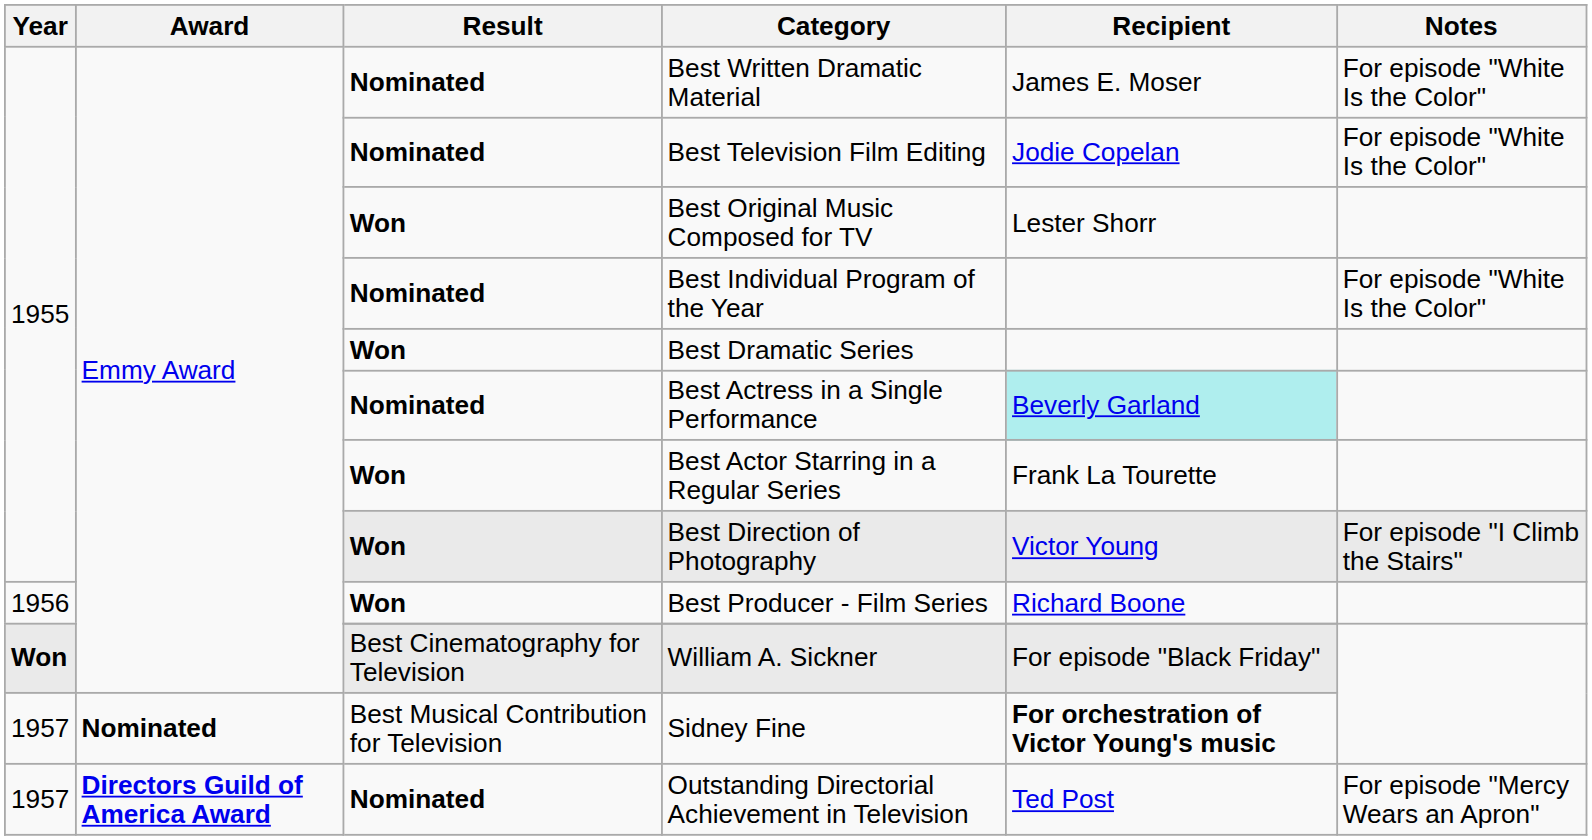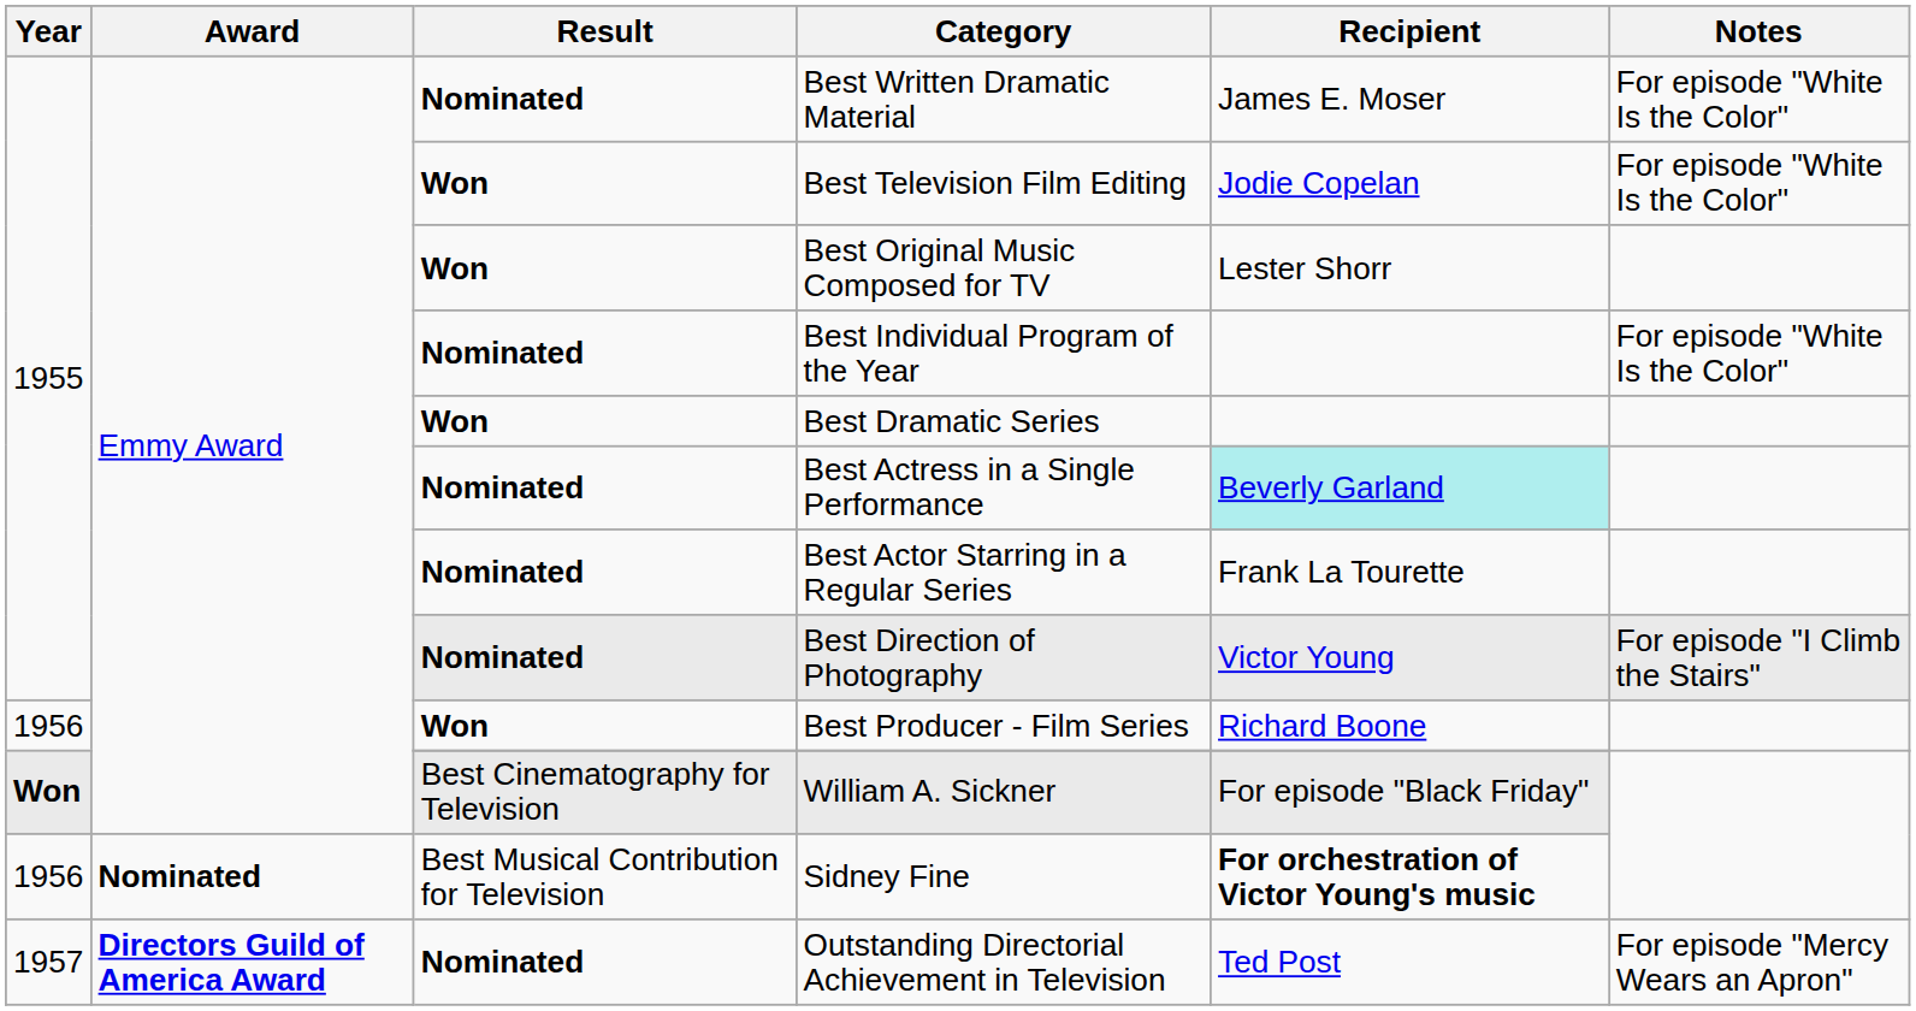 <table class="wikitable" style="font-size: 90%;">
 <tr>
 <th>Year</th>
 <th>Award</th>
 <th>Result</th>
 <th>Category</th>
 <th>Recipient</th>
 <th>Notes</th>
 </tr>
 <tr>
 <td rowspan=8>1955</td>
 <td rowspan=11><a href='#'>Emmy Award</a></td>
 <td><strong>Nominated</strong></td>
 <td>Best Written Dramatic Material</td>
 <td>James E. Moser</td>
 <td>For episode "White Is the Color"</td>
 </tr>
 <tr>
-<td><strong>Nominated</strong></td>
+<td><strong>Won</strong></td>
 <td>Best Television Film Editing</td>
 <td><a href='#'>Jodie Copelan</a></td>
 <td>For episode "White Is the Color"</td>
 </tr>
 <tr>
 <td><strong>Won</strong></td>
 <td>Best Original Music Composed for TV</td>
 <td>Lester Shorr</td>
 <td></td>
 </tr>
 <tr>
 <td><strong>Nominated</strong></td>
 <td>Best Individual Program of the Year</td>
 <td></td>
 <td>For episode "White Is the Color"</td>
 </tr>
 <tr>
 <td><strong>Won</strong></td>
 <td>Best Dramatic Series</td>
 <td></td>
 <td></td>
 </tr>
 <tr>
 <td><strong>Nominated</strong></td>
 <td>Best Actress in a Single Performance</td>
 <td style="background: paleturquoise;"><a href='#'>Beverly Garland</a></td>
 <td></td>
 </tr>
 <tr>
-<td><strong>Won</strong></td>
+<td><strong>Nominated</strong></td>
 <td>Best Actor Starring in a Regular Series</td>
 <td>Frank La Tourette</td>
 <td></td>
 </tr>
 <tr style="background-color: #EAEAEA;" |>
-<td><strong>Won</strong></td>
+<td><strong>Nominated</strong></td>
 <td>Best Direction of Photography</td>
 <td><a href='#'>Victor Young</a></td>
 <td>For episode "I Climb the Stairs"</td>
 </tr>
 <tr>
 <td rowspan=2>1956</td>
 <td><strong>Won</strong></td>
 <td>Best Producer - Film Series</td>
 <td><a href='#'>Richard Boone</a></td>
 <td></td>
 </tr>
 <tr>
 </tr>
 <tr style="background-color: #EAEAEA;" |>
 <td><strong>Won</strong></td>
 <td>Best Cinematography for Television</td>
 <td>William A. Sickner</td>
 <td>For episode "Black Friday"</td>
 </tr>
 <tr>
-<td>1957</td>
+<td>1956</td>
 <td><strong>Nominated</strong></td>
 <td>Best Musical Contribution for Television</td>
 <td>Sidney Fine</td>
 <td><strong>For orchestration of Victor Young's music</strong></td>
 </tr>
 <tr>
 <td>1957</td>
 <td><strong><a href='#'>Directors Guild of America Award</a></strong></td>
 <td><strong>Nominated</strong></td>
 <td>Outstanding Directorial Achievement in Television</td>
 <td><a href='#'>Ted Post</a></td>
 <td>For episode "Mercy Wears an Apron"</td>
 </tr>
 </table>
